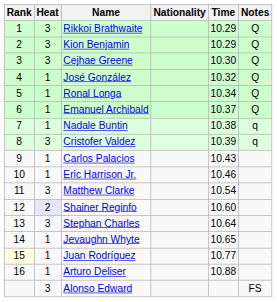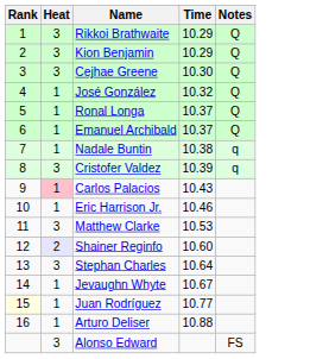 <table class="wikitable sortable" style="text-align:center">
 <tr>
 <th>Rank</th>
 <th>Heat</th>
 <th>Name</th>
-<th>Nationality</th>
 <th>Time</th>
 <th>Notes</th>
 </tr>
 <tr bgcolor=ccffcc>
 <td>1</td>
 <td>3</td>
 <td align=left><a href='#'>Rikkoi Brathwaite</a></td>
-<td align=left></td>
 <td>10.29</td>
 <td>Q</td>
 </tr>
 <tr bgcolor=ccffcc>
 <td>2</td>
 <td>3</td>
 <td align=left><a href='#'>Kion Benjamin</a></td>
-<td align=left></td>
 <td>10.29</td>
 <td>Q</td>
 </tr>
 <tr bgcolor=ccffcc>
 <td>3</td>
 <td>3</td>
 <td align=left><a href='#'>Cejhae Greene</a></td>
-<td align=left></td>
 <td>10.30</td>
 <td>Q</td>
 </tr>
 <tr bgcolor=ccffcc>
 <td>4</td>
 <td>1</td>
 <td align=left><a href='#'>José González</a></td>
-<td align=left></td>
 <td>10.32</td>
 <td>Q</td>
 </tr>
 <tr bgcolor=ccffcc>
 <td>5</td>
 <td>1</td>
 <td align=left><a href='#'>Ronal Longa</a></td>
-<td align=left></td>
-<td>10.34</td>
+<td>10.37</td>
 <td>Q</td>
 </tr>
 <tr bgcolor=ccffcc>
 <td>6</td>
 <td>1</td>
 <td align=left><a href='#'>Emanuel Archibald</a></td>
-<td align=left></td>
 <td>10.37</td>
 <td>Q</td>
 </tr>
 <tr bgcolor=ddffdd>
 <td>7</td>
 <td>1</td>
 <td align=left><a href='#'>Nadale Buntin</a></td>
-<td align=left></td>
 <td>10.38</td>
 <td>q</td>
 </tr>
 <tr bgcolor=ddffdd>
 <td>8</td>
 <td>3</td>
 <td align=left><a href='#'>Cristofer Valdez</a></td>
-<td align=left></td>
 <td>10.39</td>
 <td>q</td>
 </tr>
 <tr>
 <td>9</td>
-<td>1</td>
+<td style="background: pink;">1</td>
 <td align=left><a href='#'>Carlos Palacios</a></td>
-<td align=left></td>
 <td>10.43</td>
 <td></td>
 </tr>
 <tr>
 <td>10</td>
 <td>1</td>
 <td align=left><a href='#'>Eric Harrison Jr.</a></td>
-<td align=left></td>
 <td>10.46</td>
 <td></td>
 </tr>
 <tr>
 <td>11</td>
 <td>3</td>
 <td align=left><a href='#'>Matthew Clarke</a></td>
-<td align=left></td>
-<td>10.54</td>
+<td>10.53</td>
 <td></td>
 </tr>
 <tr>
 <td>12</td>
 <td style="background: lavender;">2</td>
 <td align=left><a href='#'>Shainer Reginfo</a></td>
-<td align=left></td>
 <td>10.60</td>
 <td></td>
 </tr>
 <tr>
 <td>13</td>
 <td>3</td>
 <td align=left><a href='#'>Stephan Charles</a></td>
-<td align=left></td>
 <td>10.64</td>
 <td></td>
 </tr>
 <tr>
 <td>14</td>
 <td>1</td>
 <td align=left><a href='#'>Jevaughn Whyte</a></td>
-<td align=left></td>
-<td>10.65</td>
+<td>10.67</td>
 <td></td>
 </tr>
 <tr>
 <td style="background: lightyellow;">15</td>
 <td>1</td>
 <td align=left><a href='#'>Juan Rodríguez</a></td>
-<td align=left></td>
 <td>10.77</td>
 <td></td>
 </tr>
 <tr>
 <td>16</td>
 <td>1</td>
 <td align=left><a href='#'>Arturo Deliser</a></td>
-<td align=left></td>
 <td>10.88</td>
 <td></td>
 </tr>
 <tr>
 <td></td>
 <td>3</td>
 <td align=left><a href='#'>Alonso Edward</a></td>
-<td align=left></td>
 <td></td>
 <td>FS</td>
 </tr>
 </table>
